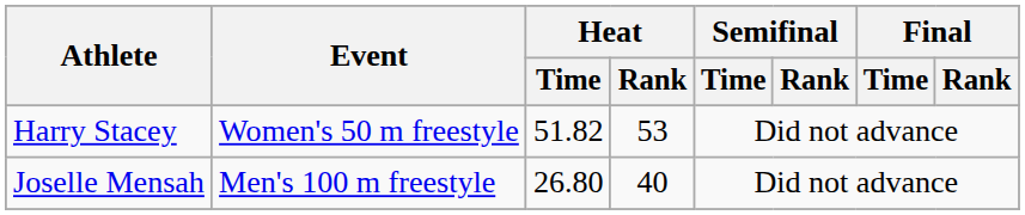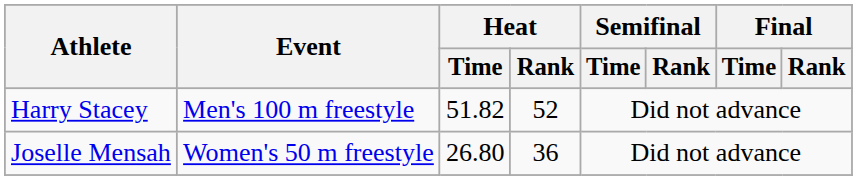 <table class=wikitable style="font-size:90%">
 <tr>
 <th rowspan="2">Athlete</th>
 <th rowspan="2">Event</th>
 <th colspan="2">Heat</th>
 <th colspan="2">Semifinal</th>
 <th colspan="2">Final</th>
 </tr>
 <tr style="font-size:95%">
 <th>Time</th>
 <th>Rank</th>
 <th>Time</th>
 <th>Rank</th>
 <th>Time</th>
 <th>Rank</th>
 </tr>
 <tr align=center>
 <td align=left><a href='#'>Harry Stacey</a></td>
-<td align=left><a href='#'>Women's 50 m freestyle</a></td>
+<td align=left><a href='#'>Men's 100 m freestyle</a></td>
 <td>51.82</td>
-<td>53</td>
+<td>52</td>
 <td colspan=4>Did not advance</td>
 </tr>
 <tr align=center>
 <td align=left><a href='#'>Joselle Mensah</a></td>
-<td align=left><a href='#'>Men's 100 m freestyle</a></td>
+<td align=left><a href='#'>Women's 50 m freestyle</a></td>
 <td>26.80</td>
-<td>40</td>
+<td>36</td>
 <td colspan=4>Did not advance</td>
 </tr>
 </table>
